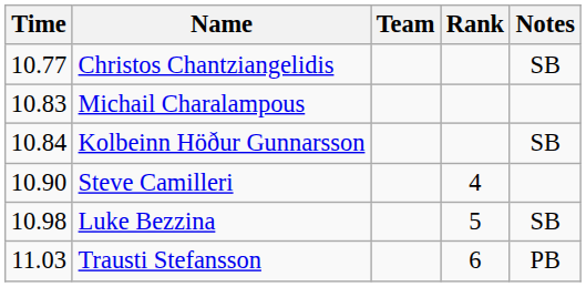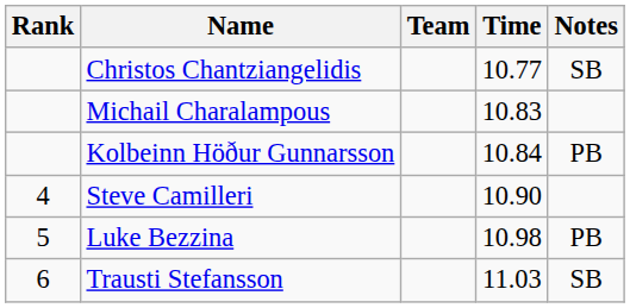 <table class="wikitable sortable" style="text-align:center">
 <tr>
-<th>Time</th>
+<th>Rank</th>
 <th>Name</th>
 <th>Team</th>
-<th>Rank</th>
+<th>Time</th>
 <th>Notes</th>
 </tr>
 <tr>
-<td>10.77</td>
+<td></td>
 <td align="left"><a href='#'>Christos Chantziangelidis</a></td>
 <td align=left></td>
-<td></td>
+<td>10.77</td>
 <td>SB</td>
 </tr>
 <tr>
-<td>10.83</td>
+<td></td>
 <td align="left"><a href='#'>Michail Charalampous</a></td>
 <td align=left></td>
-<td></td>
+<td>10.83</td>
 <td></td>
 </tr>
 <tr>
-<td>10.84</td>
+<td></td>
 <td align="left"><a href='#'>Kolbeinn Höður Gunnarsson</a></td>
 <td align=left></td>
-<td></td>
-<td>SB</td>
+<td>10.84</td>
+<td>PB</td>
 </tr>
 <tr>
-<td>10.90</td>
+<td>4</td>
 <td align="left"><a href='#'>Steve Camilleri</a></td>
 <td align=left></td>
-<td>4</td>
+<td>10.90</td>
 <td></td>
 </tr>
 <tr>
-<td>10.98</td>
+<td>5</td>
 <td align="left"><a href='#'>Luke Bezzina</a></td>
 <td align=left></td>
-<td>5</td>
+<td>10.98</td>
+<td>PB</td>
+</tr>
+<tr>
+<td>6</td>
+<td align="left"><a href='#'>Trausti Stefansson</a></td>
+<td align=left></td>
+<td>11.03</td>
 <td>SB</td>
 </tr>
-<tr>
-<td>11.03</td>
-<td align="left"><a href='#'>Trausti Stefansson</a></td>
-<td align=left></td>
-<td>6</td>
-<td>PB</td>
-</tr>
 </table>
